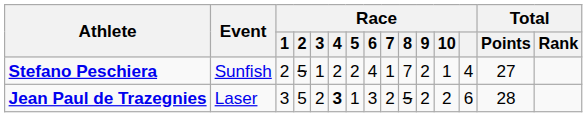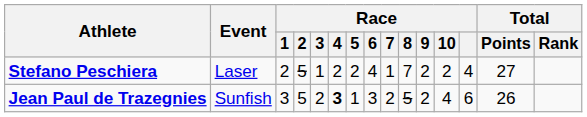 <table class=wikitable style=font-size:90%;text-align:center>
 <tr>
 <th rowspan=2>Athlete</th>
 <th rowspan=2>Event</th>
 <th colspan=11>Race</th>
 <th colspan=2>Total</th>
 </tr>
 <tr style=font-size:95%>
 <th>1</th>
 <th>2</th>
 <th>3</th>
 <th>4</th>
 <th>5</th>
 <th>6</th>
 <th>7</th>
 <th>8</th>
 <th>9</th>
 <th>10</th>
 <th></th>
 <th>Points</th>
 <th>Rank</th>
 </tr>
 <tr>
 <td align=left><strong><a href='#'>Stefano Peschiera</a></strong></td>
-<td align=left><a href='#'>Sunfish</a></td>
+<td align=left><a href='#'>Laser</a></td>
 <td>2</td>
 <td><s>5</s></td>
 <td>1</td>
 <td>2</td>
 <td>2</td>
 <td>4</td>
 <td>1</td>
 <td>7</td>
 <td>2</td>
-<td>1</td>
+<td>2</td>
 <td>4</td>
 <td>27</td>
 <td></td>
 </tr>
 <tr>
 <td align=left><strong><a href='#'>Jean Paul de Trazegnies</a></strong></td>
-<td align=left><a href='#'>Laser</a></td>
+<td align=left><a href='#'>Sunfish</a></td>
 <td>3</td>
 <td>5</td>
 <td>2</td>
 <td><strong>3</strong></td>
 <td>1</td>
 <td>3</td>
 <td>2</td>
 <td><s>5</s></td>
 <td>2</td>
-<td>2</td>
+<td>4</td>
 <td>6</td>
-<td>28</td>
+<td>26</td>
 <td></td>
 </tr>
 </table>
